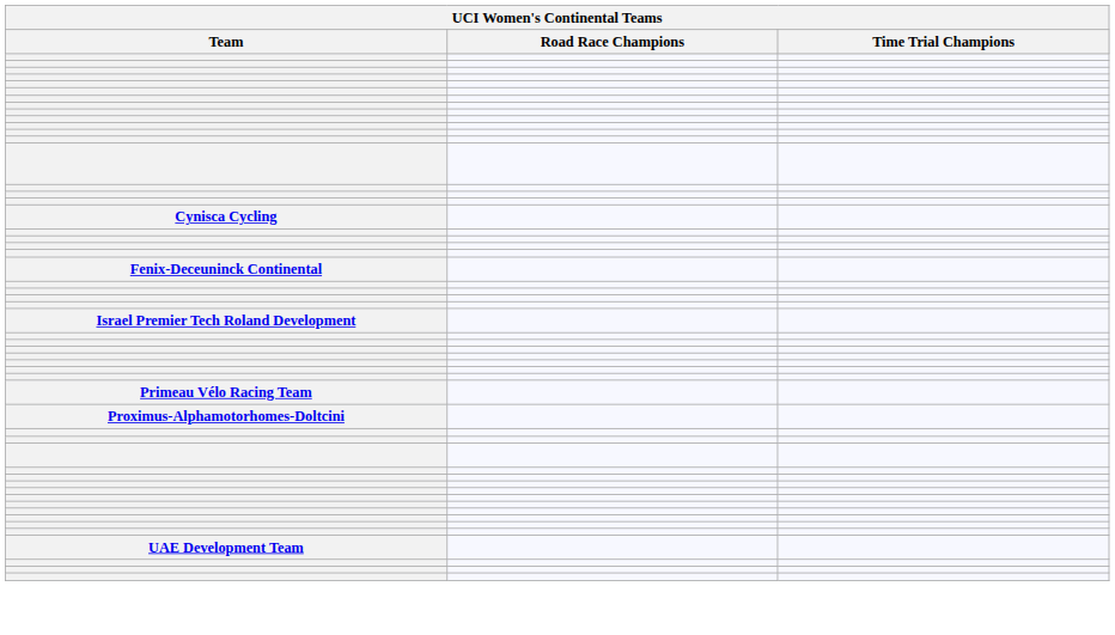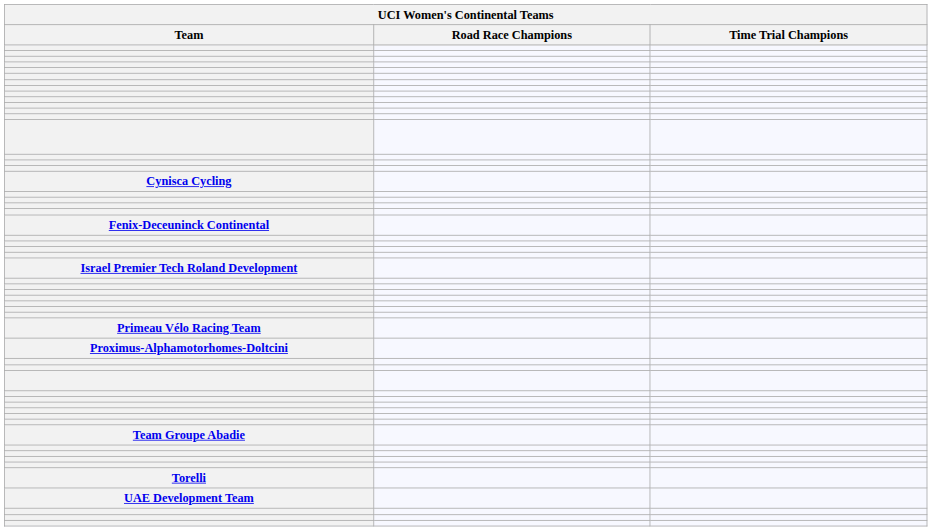 <table class="wikitable sortable"  style="background:#f7f8ff; font-size:95%; border:gray solid 1px; width:75em; margin-bottom:0">
 <tr>
 <th scope="col" colspan="3">UCI Women's Continental Teams</th>
 </tr>
 <tr style="background:#ccc; text-align:center;">
 <th scope="col" width="40%">Team</th>
 <th scope="col" width="30%">Road Race Champions</th>
 <th scope="col" width="30%">Time Trial Champions</th>
 </tr>
 <tr>
 <th scope="row"></th>
 <td> </td>
 <td> </td>
 </tr>
 <tr>
 <th scope="row"></th>
 <td></td>
 <td></td>
 </tr>
 <tr>
 <th scope="row"></th>
 <td></td>
 <td> </td>
 </tr>
 <tr>
 <th scope="row"></th>
 <td> </td>
 <td> </td>
 </tr>
 <tr>
 <th scope="row"></th>
 <td> </td>
 <td></td>
 </tr>
 <tr>
 <th scope="row"></th>
 <td></td>
 <td> </td>
 </tr>
 <tr>
 <th scope="row"></th>
 <td> </td>
 <td> </td>
 </tr>
 <tr>
 <th scope="row"></th>
 <td></td>
 <td></td>
 </tr>
 <tr>
 <th scope="row"></th>
 <td> </td>
 <td> </td>
 </tr>
 <tr>
 <th scope="row"></th>
 <td></td>
 <td></td>
 </tr>
 <tr>
 <th scope="row"></th>
 <td> </td>
 <td></td>
 </tr>
 <tr>
 <th scope="row"></th>
 <td></td>
 <td></td>
 </tr>
 <tr>
 <th scope="row"></th>
 <td></td>
 <td> </td>
 </tr>
 <tr>
 <th scope="row"></th>
 <td>  <br>   <br> </td>
 <td>  <br>   <br>  </td>
 </tr>
 <tr>
 <th scope="row"></th>
 <td></td>
 <td> </td>
 </tr>
 <tr>
 <th scope="row"></th>
 <td></td>
 <td></td>
 </tr>
 <tr>
 <th scope="row"></th>
 <td> </td>
 <td></td>
 </tr>
 <tr>
 <th scope="row"><a href='#'>Cynisca Cycling</a></th>
 <td></td>
 <td></td>
 </tr>
 <tr>
 <th scope="row"></th>
 <td> </td>
 <td></td>
 </tr>
 <tr>
 <th scope="row"></th>
 <td></td>
 <td></td>
 </tr>
 <tr>
 <th scope="row"></th>
 <td></td>
 <td> </td>
 </tr>
 <tr>
 <th scope="row"></th>
 <td></td>
 <td></td>
 </tr>
 <tr>
 <th scope="row"><a href='#'>Fenix-Deceuninck Continental</a></th>
 <td> </td>
 <td></td>
 </tr>
 <tr>
 <th scope="row"></th>
 <td></td>
 <td></td>
 </tr>
 <tr>
 <th scope="row"></th>
 <td></td>
 <td></td>
 </tr>
 <tr>
 <th scope="row"></th>
 <td></td>
 <td></td>
 </tr>
 <tr>
 <th scope="row"></th>
 <td></td>
 <td></td>
 </tr>
 <tr>
 <th scope="row"><a href='#'>Israel Premier Tech Roland Development</a></th>
 <td></td>
 <td></td>
 </tr>
 <tr>
 <th scope="row"></th>
 <td></td>
 <td></td>
 </tr>
 <tr>
 <th scope="row"></th>
 <td></td>
 <td></td>
 </tr>
 <tr>
 <th scope="row"></th>
 <td></td>
 <td></td>
 </tr>
 <tr>
 <th scope="row"></th>
 <td></td>
 <td></td>
 </tr>
 <tr>
 <th scope="row"></th>
 <td></td>
 <td> </td>
 </tr>
 <tr>
 <th scope="row"></th>
 <td></td>
 <td></td>
 </tr>
 <tr>
 <th scope="row"></th>
 <td></td>
 <td></td>
 </tr>
 <tr>
 <th scope="row"><a href='#'>Primeau Vélo Racing Team</a></th>
 <td></td>
 <td></td>
 </tr>
 <tr>
 <th scope="row"><a href='#'>Proximus-Alphamotorhomes-Doltcini</a></th>
 <td></td>
 <td></td>
 </tr>
 <tr>
 <th scope="row"></th>
 <td></td>
 <td></td>
 </tr>
 <tr>
 <th scope="row"></th>
 <td></td>
 <td></td>
 </tr>
 <tr>
 <th scope="row"></th>
 <td> </td>
 <td> <br>  </td>
 </tr>
 <tr>
 <th scope="row"></th>
 <td></td>
 <td></td>
 </tr>
 <tr>
 <th scope="row"></th>
 <td></td>
 <td></td>
 </tr>
 <tr>
 <th scope="row"></th>
 <td> </td>
 <td></td>
 </tr>
 <tr>
 <th scope="row"></th>
 <td> </td>
 <td> </td>
 </tr>
 <tr>
 <th scope="row"></th>
 <td></td>
 <td></td>
 </tr>
 <tr>
 <th scope="row"></th>
 <td></td>
 <td> </td>
 </tr>
 <tr>
+<th scope="row"><a href='#'>Team Groupe Abadie</a></th>
+<td></td>
+<td></td>
+</tr>
+<tr>
 <th scope="row"></th>
 <td></td>
 <td> </td>
 </tr>
 <tr>
 <th scope="row"></th>
 <td></td>
 <td></td>
 </tr>
 <tr>
 <th scope="row"></th>
 <td> </td>
 <td> </td>
 </tr>
 <tr>
 <th scope="row"></th>
+<td></td>
+<td></td>
+</tr>
+<tr>
+<th scope="row"><a href='#'>Torelli</a></th>
 <td></td>
 <td></td>
 </tr>
 <tr>
 <th scope="row"><a href='#'>UAE Development Team</a></th>
 <td>  <br>  </td>
 <td></td>
 </tr>
 <tr>
 <th scope="row"></th>
 <td></td>
 <td></td>
 </tr>
 <tr>
 <th scope="row"></th>
 <td></td>
 <td></td>
 </tr>
 <tr>
 <th scope="row"></th>
 <td> </td>
 <td> </td>
 </tr>
 </table>
